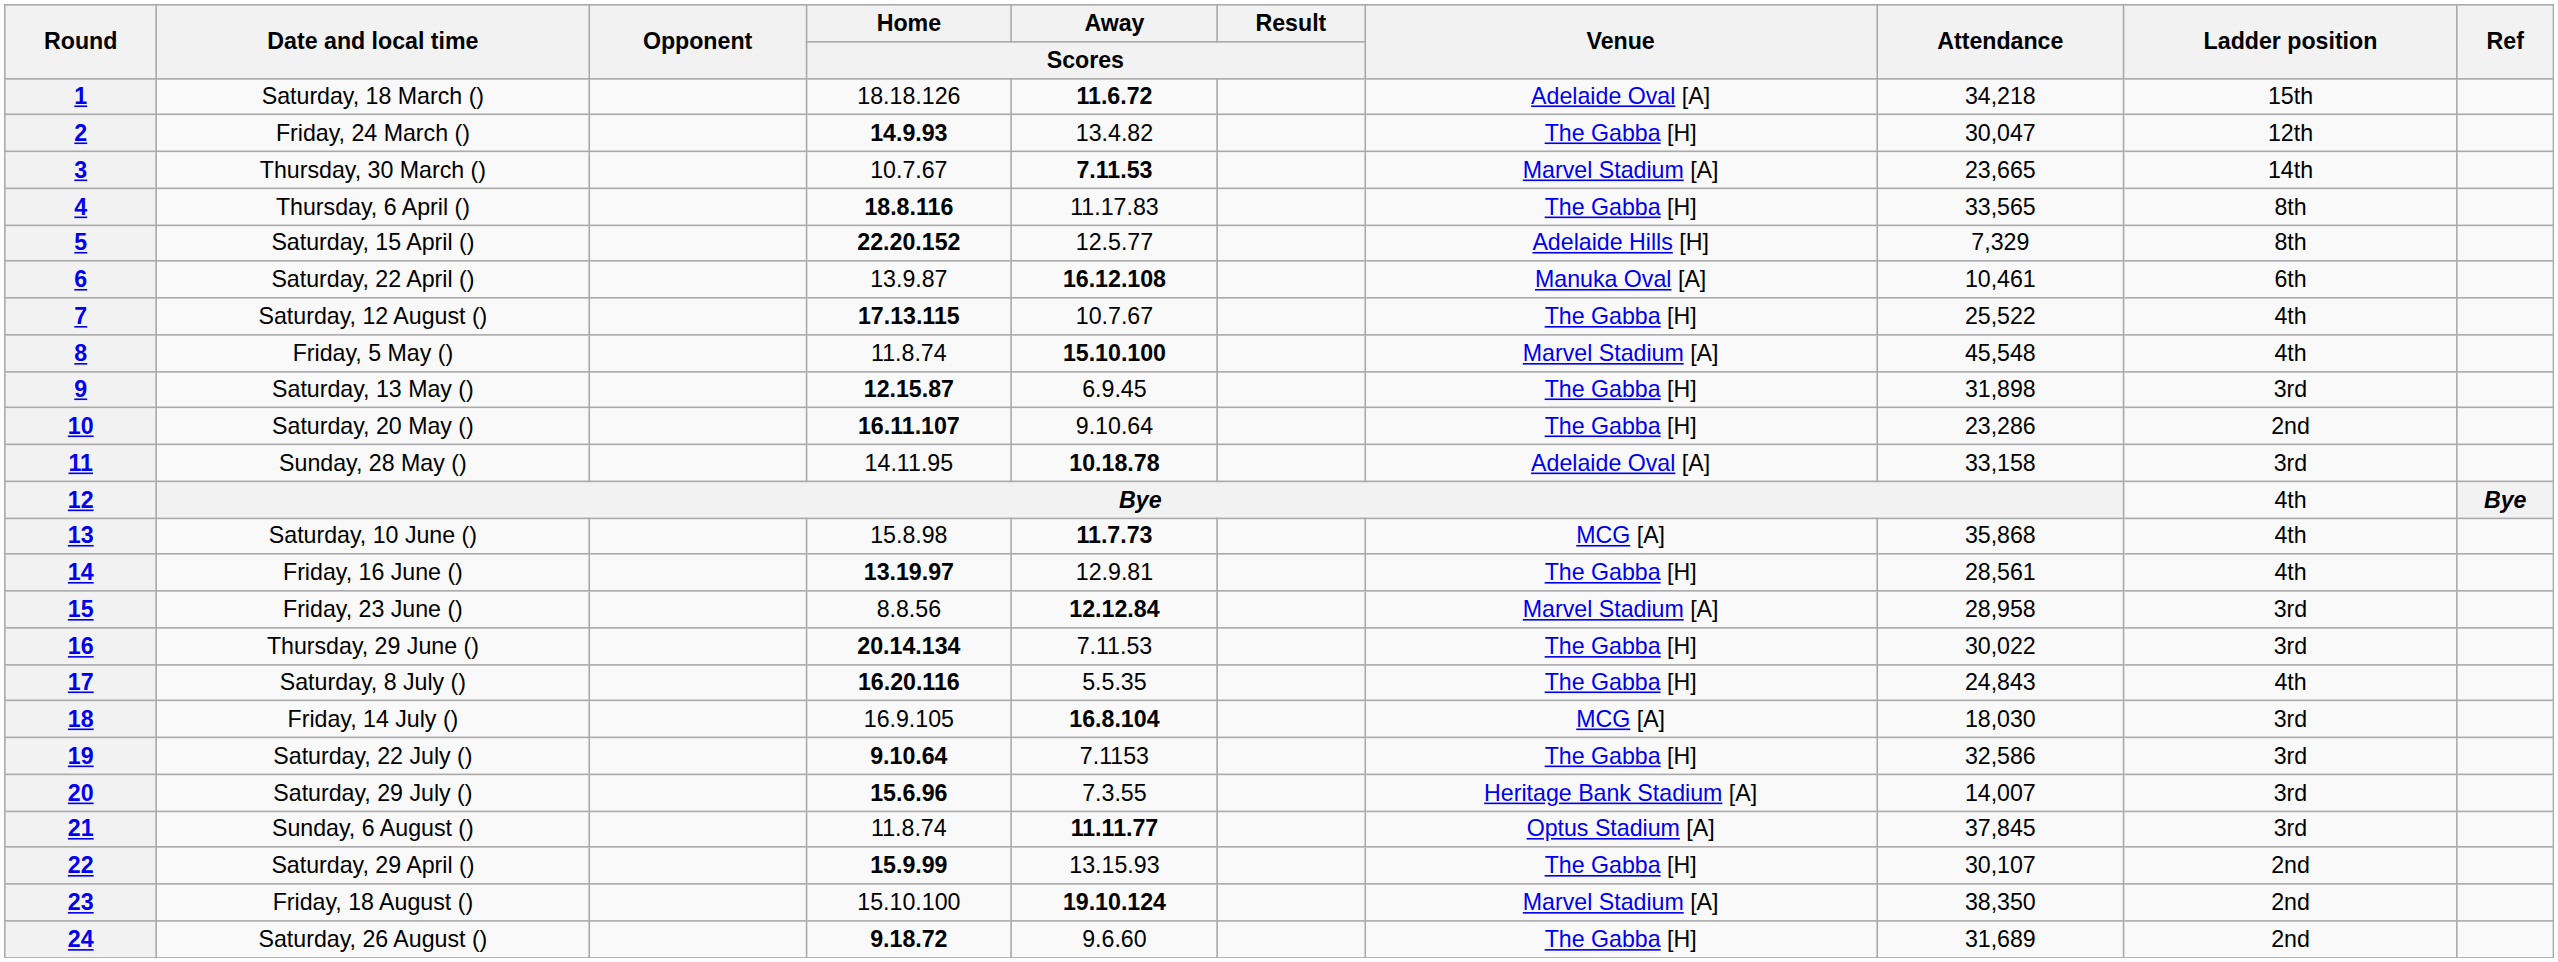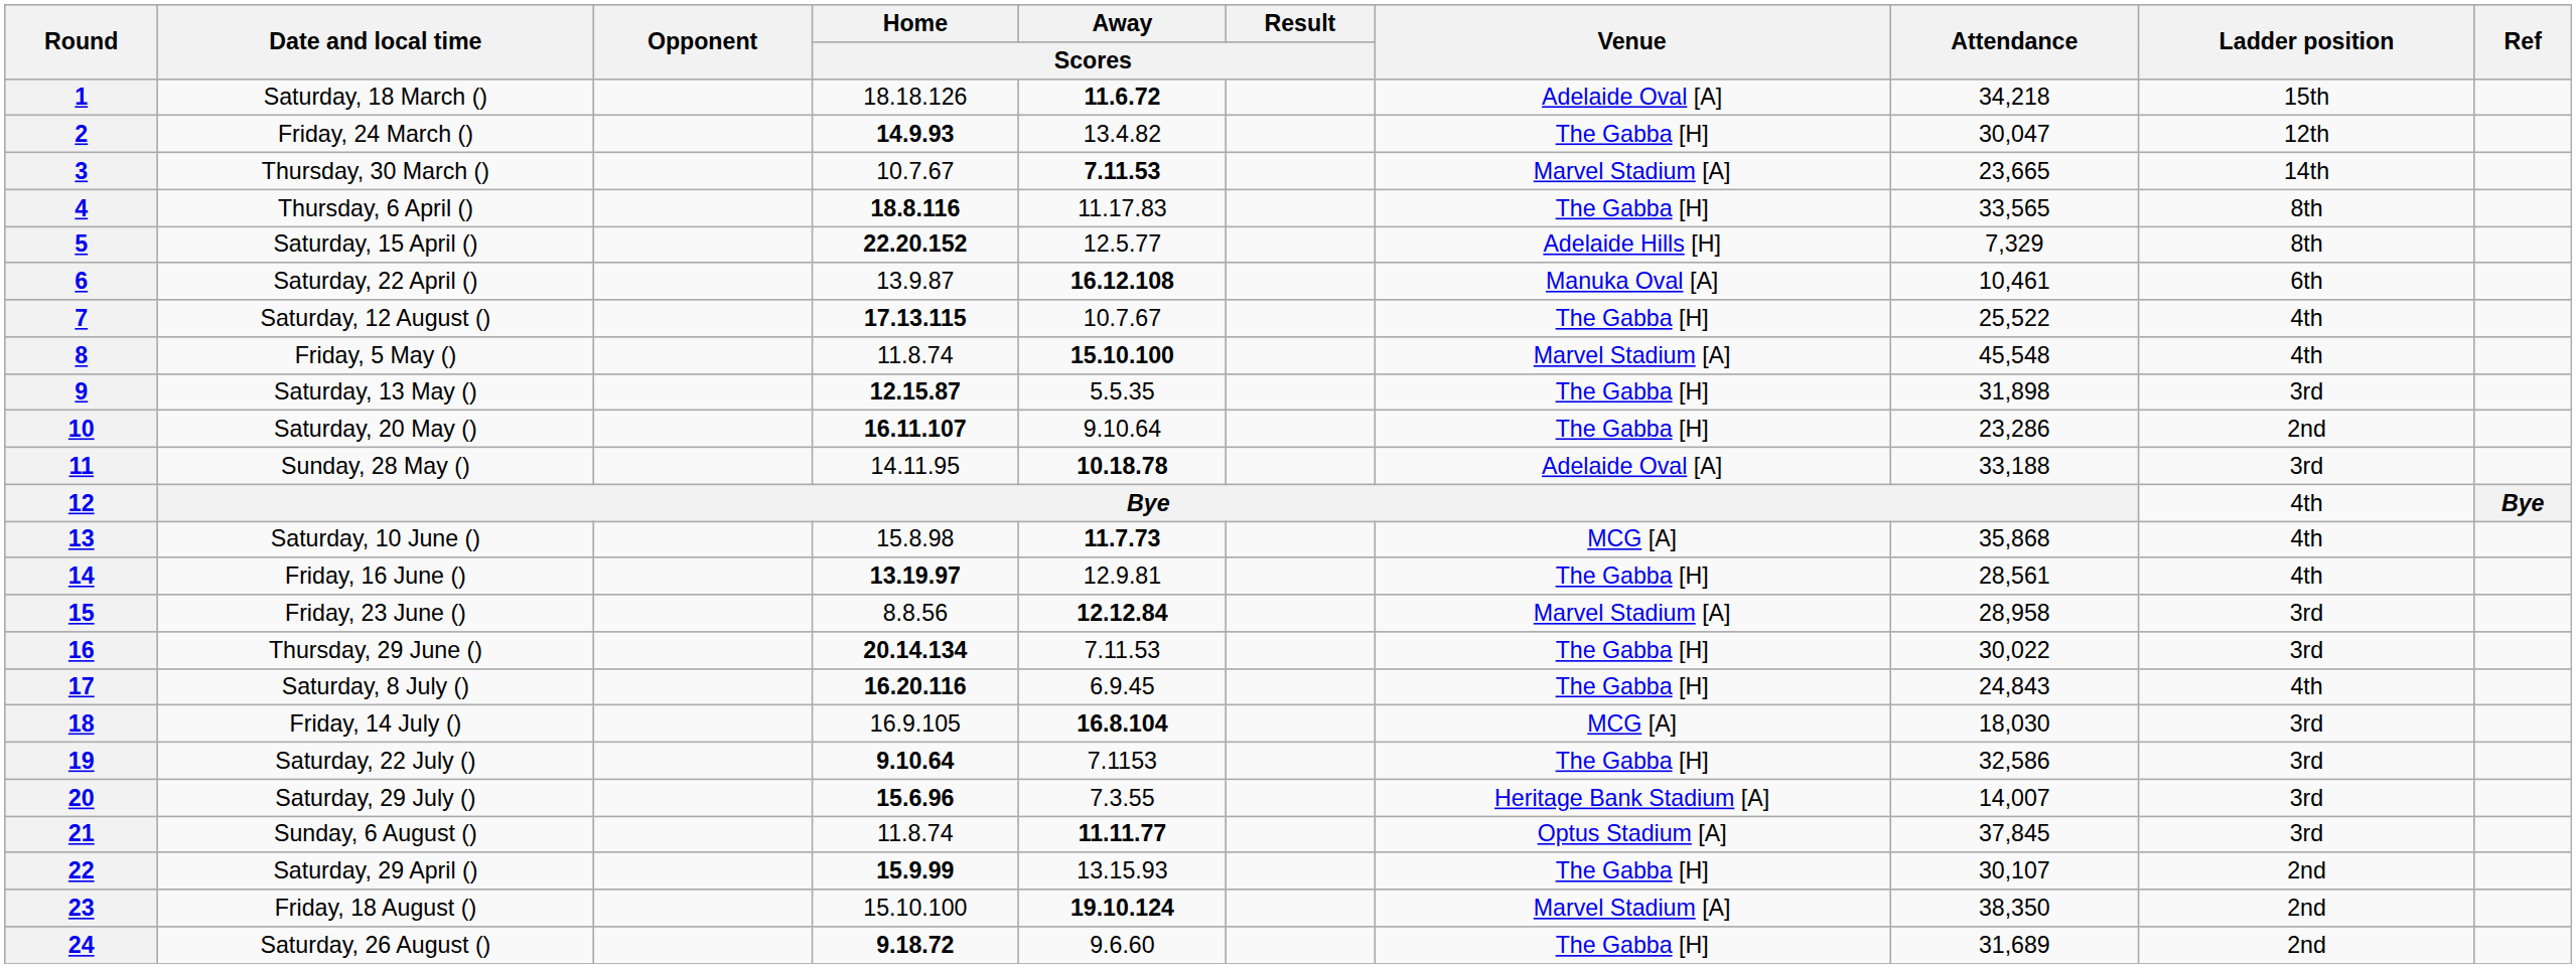 <table class="wikitable plainrowheaders" style="font-size:90%; width:100%; text-align:center;">
 <tr>
 <th rowspan="2" scope="col">Round</th>
 <th rowspan="2" scope="col">Date and local time</th>
 <th rowspan="2" scope="col">Opponent</th>
 <th scope="col">Home</th>
 <th scope="col">Away</th>
 <th scope="col">Result</th>
 <th rowspan="2" scope="col">Venue</th>
 <th rowspan="2" scope="col">Attendance</th>
 <th rowspan="2" scope="col">Ladder position</th>
 <th rowspan="2" scope="col" class="unsortable">Ref</th>
 </tr>
 <tr>
 <th colspan="3" scope="col">Scores</th>
 </tr>
 <tr>
 <th><a href='#'>1</a></th>
 <td>Saturday, 18 March ()</td>
 <td></td>
 <td>18.18.126</td>
 <td><strong>11.6.72</strong></td>
 <td></td>
 <td><a href='#'>Adelaide Oval</a> [A]</td>
 <td>34,218</td>
 <td>15th</td>
 <td></td>
 </tr>
 <tr>
 <th><a href='#'>2</a></th>
 <td>Friday, 24 March ()</td>
 <td></td>
 <td><strong>14.9.93</strong></td>
 <td>13.4.82</td>
 <td></td>
 <td><a href='#'>The Gabba</a> [H]</td>
 <td>30,047</td>
 <td>12th</td>
 <td></td>
 </tr>
 <tr>
 <th><a href='#'>3</a></th>
 <td>Thursday, 30 March ()</td>
 <td></td>
 <td>10.7.67</td>
 <td><strong>7.11.53</strong></td>
 <td></td>
 <td><a href='#'>Marvel Stadium</a> [A]</td>
 <td>23,665</td>
 <td>14th</td>
 <td></td>
 </tr>
 <tr>
 <th><a href='#'>4</a></th>
 <td>Thursday, 6 April ()</td>
 <td></td>
 <td><strong>18.8.116</strong></td>
 <td>11.17.83</td>
 <td></td>
 <td><a href='#'>The Gabba</a> [H]</td>
 <td>33,565</td>
 <td>8th</td>
 <td></td>
 </tr>
 <tr>
 <th><a href='#'>5</a></th>
 <td>Saturday, 15 April ()</td>
 <td></td>
 <td><strong>22.20.152</strong></td>
 <td>12.5.77</td>
 <td></td>
 <td><a href='#'>Adelaide Hills</a> [H]</td>
 <td>7,329</td>
 <td>8th</td>
 <td></td>
 </tr>
 <tr>
 <th><a href='#'>6</a></th>
 <td>Saturday, 22 April ()</td>
 <td></td>
 <td>13.9.87</td>
 <td><strong>16.12.108</strong></td>
 <td></td>
 <td><a href='#'>Manuka Oval</a> [A]</td>
 <td>10,461</td>
 <td>6th</td>
 <td></td>
 </tr>
 <tr>
 <th><a href='#'>7</a></th>
 <td>Saturday, 12 August ()</td>
 <td></td>
 <td><strong>17.13.115</strong></td>
 <td>10.7.67</td>
 <td></td>
 <td><a href='#'>The Gabba</a> [H]</td>
 <td>25,522</td>
 <td>4th</td>
 <td></td>
 </tr>
 <tr>
 <th><a href='#'>8</a></th>
 <td>Friday, 5 May ()</td>
 <td></td>
 <td>11.8.74</td>
 <td><strong>15.10.100</strong></td>
 <td></td>
 <td><a href='#'>Marvel Stadium</a> [A]</td>
 <td>45,548</td>
 <td>4th</td>
 <td></td>
 </tr>
 <tr>
 <th><a href='#'>9</a></th>
 <td>Saturday, 13 May ()</td>
 <td></td>
 <td><strong>12.15.87</strong></td>
-<td>6.9.45</td>
+<td>5.5.35</td>
 <td></td>
 <td><a href='#'>The Gabba</a> [H]</td>
 <td>31,898</td>
 <td>3rd</td>
 <td></td>
 </tr>
 <tr>
 <th><a href='#'>10</a></th>
 <td>Saturday, 20 May ()</td>
 <td></td>
 <td><strong>16.11.107</strong></td>
 <td>9.10.64</td>
 <td></td>
 <td><a href='#'>The Gabba</a> [H]</td>
 <td>23,286</td>
 <td>2nd</td>
 <td></td>
 </tr>
 <tr>
 <th><a href='#'>11</a></th>
 <td>Sunday, 28 May ()</td>
 <td></td>
 <td>14.11.95</td>
 <td><strong>10.18.78</strong></td>
 <td></td>
 <td><a href='#'>Adelaide Oval</a> [A]</td>
-<td>33,158</td>
+<td>33,188</td>
 <td>3rd</td>
 <td></td>
 </tr>
 <tr>
 <th><a href='#'>12</a></th>
 <th colspan="7"><span><em>Bye</em></span></th>
 <td>4th</td>
 <th><span><em>Bye</em></span></th>
 </tr>
 <tr>
 <th><a href='#'>13</a></th>
 <td>Saturday, 10 June ()</td>
 <td></td>
 <td>15.8.98</td>
 <td><strong>11.7.73</strong></td>
 <td></td>
 <td><a href='#'>MCG</a> [A]</td>
 <td>35,868</td>
 <td>4th</td>
 <td></td>
 </tr>
 <tr>
 <th><a href='#'>14</a></th>
 <td>Friday, 16 June ()</td>
 <td></td>
 <td><strong>13.19.97</strong></td>
 <td>12.9.81</td>
 <td></td>
 <td><a href='#'>The Gabba</a> [H]</td>
 <td>28,561</td>
 <td>4th</td>
 <td></td>
 </tr>
 <tr>
 <th><a href='#'>15</a></th>
 <td>Friday, 23 June ()</td>
 <td></td>
 <td>8.8.56</td>
 <td><strong>12.12.84</strong></td>
 <td></td>
 <td><a href='#'>Marvel Stadium</a> [A]</td>
 <td>28,958</td>
 <td>3rd</td>
 <td></td>
 </tr>
 <tr>
 <th><a href='#'>16</a></th>
 <td>Thursday, 29 June ()</td>
 <td></td>
 <td><strong>20.14.134</strong></td>
 <td>7.11.53</td>
 <td></td>
 <td><a href='#'>The Gabba</a> [H]</td>
 <td>30,022</td>
 <td>3rd</td>
 <td></td>
 </tr>
 <tr>
 <th><a href='#'>17</a></th>
 <td>Saturday, 8 July ()</td>
 <td></td>
 <td><strong>16.20.116</strong></td>
-<td>5.5.35</td>
+<td>6.9.45</td>
 <td></td>
 <td><a href='#'>The Gabba</a> [H]</td>
 <td>24,843</td>
 <td>4th</td>
 <td></td>
 </tr>
 <tr>
 <th><a href='#'>18</a></th>
 <td>Friday, 14 July ()</td>
 <td></td>
 <td>16.9.105</td>
 <td><strong>16.8.104</strong></td>
 <td></td>
 <td><a href='#'>MCG</a> [A]</td>
 <td>18,030</td>
 <td>3rd</td>
 <td></td>
 </tr>
 <tr>
 <th><a href='#'>19</a></th>
 <td>Saturday, 22 July ()</td>
 <td></td>
 <td><strong>9.10.64</strong></td>
 <td>7.1153</td>
 <td></td>
 <td><a href='#'>The Gabba</a> [H]</td>
 <td>32,586</td>
 <td>3rd</td>
 <td></td>
 </tr>
 <tr>
 <th><a href='#'>20</a></th>
 <td>Saturday, 29 July ()</td>
 <td></td>
 <td><strong>15.6.96</strong></td>
 <td>7.3.55</td>
 <td></td>
 <td><a href='#'>Heritage Bank Stadium</a> [A]</td>
 <td>14,007</td>
 <td>3rd</td>
 <td></td>
 </tr>
 <tr>
 <th><a href='#'>21</a></th>
 <td>Sunday, 6 August ()</td>
 <td></td>
 <td>11.8.74</td>
 <td><strong>11.11.77</strong></td>
 <td></td>
 <td><a href='#'>Optus Stadium</a> [A]</td>
 <td>37,845</td>
 <td>3rd</td>
 <td></td>
 </tr>
 <tr>
 <th><a href='#'>22</a></th>
 <td>Saturday, 29 April ()</td>
 <td></td>
 <td><strong>15.9.99</strong></td>
 <td>13.15.93</td>
 <td></td>
 <td><a href='#'>The Gabba</a> [H]</td>
 <td>30,107</td>
 <td>2nd</td>
 <td></td>
 </tr>
 <tr>
 <th><a href='#'>23</a></th>
 <td>Friday, 18 August ()</td>
 <td></td>
 <td>15.10.100</td>
 <td><strong>19.10.124</strong></td>
 <td></td>
 <td><a href='#'>Marvel Stadium</a> [A]</td>
 <td>38,350</td>
 <td>2nd</td>
 <td></td>
 </tr>
 <tr>
 <th><a href='#'>24</a></th>
 <td>Saturday, 26 August ()</td>
 <td></td>
 <td><strong>9.18.72</strong></td>
 <td>9.6.60</td>
 <td></td>
 <td><a href='#'>The Gabba</a> [H]</td>
 <td>31,689</td>
 <td>2nd</td>
 <td></td>
 </tr>
 </table>
